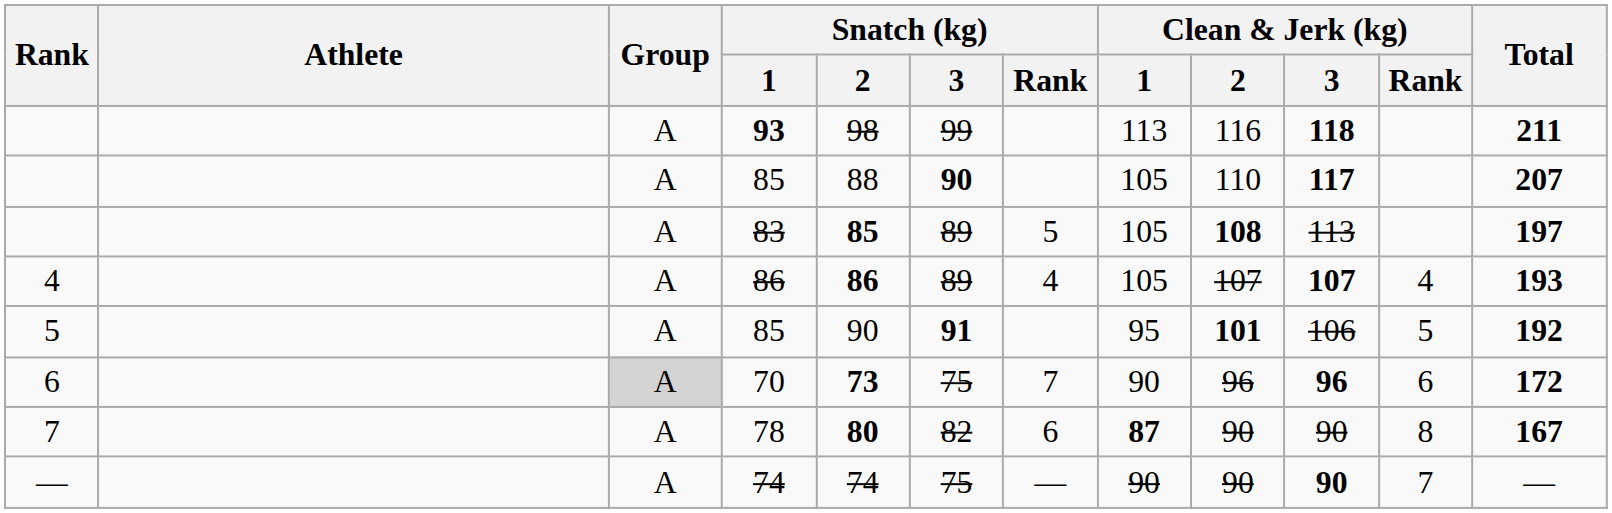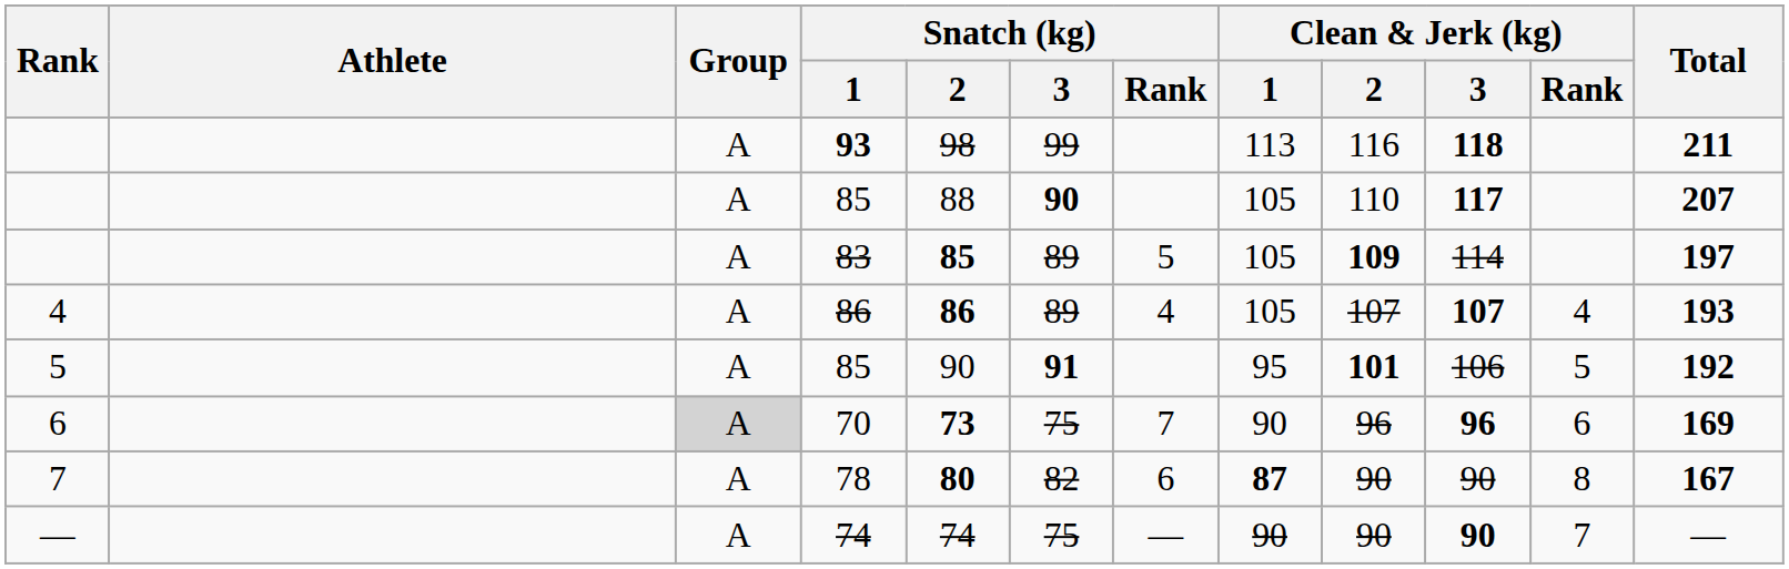 <table class = "wikitable" style="text-align:center;">
 <tr>
 <th rowspan=2 width=40>Rank</th>
 <th rowspan=2 width=250>Athlete</th>
 <th rowspan=2 width=50>Group</th>
 <th colspan=4>Snatch (kg)</th>
 <th colspan=4>Clean & Jerk (kg)</th>
 <th rowspan=2 width=60>Total</th>
 </tr>
 <tr>
 <th width=40>1</th>
 <th width=40>2</th>
 <th width=40>3</th>
 <th width=40>Rank</th>
 <th width=40>1</th>
 <th width=40>2</th>
 <th width=40>3</th>
 <th width=40>Rank</th>
 </tr>
 <tr>
 <td></td>
 <td align=left></td>
 <td>A</td>
 <td><strong>93</strong></td>
 <td><s>98</s></td>
 <td><s>99</s></td>
 <td></td>
 <td>113</td>
 <td>116</td>
 <td><strong>118</strong></td>
 <td></td>
 <td><strong>211</strong></td>
 </tr>
 <tr>
 <td></td>
 <td align=left></td>
 <td>A</td>
 <td>85</td>
 <td>88</td>
 <td><strong>90</strong></td>
 <td></td>
 <td>105</td>
 <td>110</td>
 <td><strong>117</strong></td>
 <td></td>
 <td><strong>207</strong></td>
 </tr>
 <tr>
 <td></td>
 <td align=left></td>
 <td>A</td>
 <td><s>83</s></td>
 <td><strong>85</strong></td>
 <td><s>89</s></td>
 <td>5</td>
 <td>105</td>
-<td><strong>108</strong></td>
-<td><s>113</s></td>
+<td><strong>109</strong></td>
+<td><s>114</s></td>
 <td></td>
 <td><strong>197</strong></td>
 </tr>
 <tr>
 <td>4</td>
 <td align=left></td>
 <td>A</td>
 <td><s>86</s></td>
 <td><strong>86</strong></td>
 <td><s>89</s></td>
 <td>4</td>
 <td>105</td>
 <td><s>107</s></td>
 <td><strong>107</strong></td>
 <td>4</td>
 <td><strong>193</strong></td>
 </tr>
 <tr>
 <td>5</td>
 <td align=left></td>
 <td>A</td>
 <td>85</td>
 <td>90</td>
 <td><strong>91</strong></td>
 <td></td>
 <td>95</td>
 <td><strong>101</strong></td>
 <td><s>106</s></td>
 <td>5</td>
 <td><strong>192</strong></td>
 </tr>
 <tr>
 <td>6</td>
 <td align=left></td>
 <td style="background: lightgrey;">A</td>
 <td>70</td>
 <td><strong>73</strong></td>
 <td><s>75</s></td>
 <td>7</td>
 <td>90</td>
 <td><s>96</s></td>
 <td><strong>96</strong></td>
 <td>6</td>
-<td><strong>172</strong></td>
+<td><strong>169</strong></td>
 </tr>
 <tr>
 <td>7</td>
 <td align=left></td>
 <td>A</td>
 <td>78</td>
 <td><strong>80</strong></td>
 <td><s>82</s></td>
 <td>6</td>
 <td><strong>87</strong></td>
 <td><s>90</s></td>
 <td><s>90</s></td>
 <td>8</td>
 <td><strong>167</strong></td>
 </tr>
 <tr>
 <td>—</td>
 <td align=left></td>
 <td>A</td>
 <td><s>74</s></td>
 <td><s>74</s></td>
 <td><s>75</s></td>
 <td>—</td>
 <td><s>90</s></td>
 <td><s>90</s></td>
 <td><strong>90</strong></td>
 <td>7</td>
 <td>—</td>
 </tr>
 </table>
